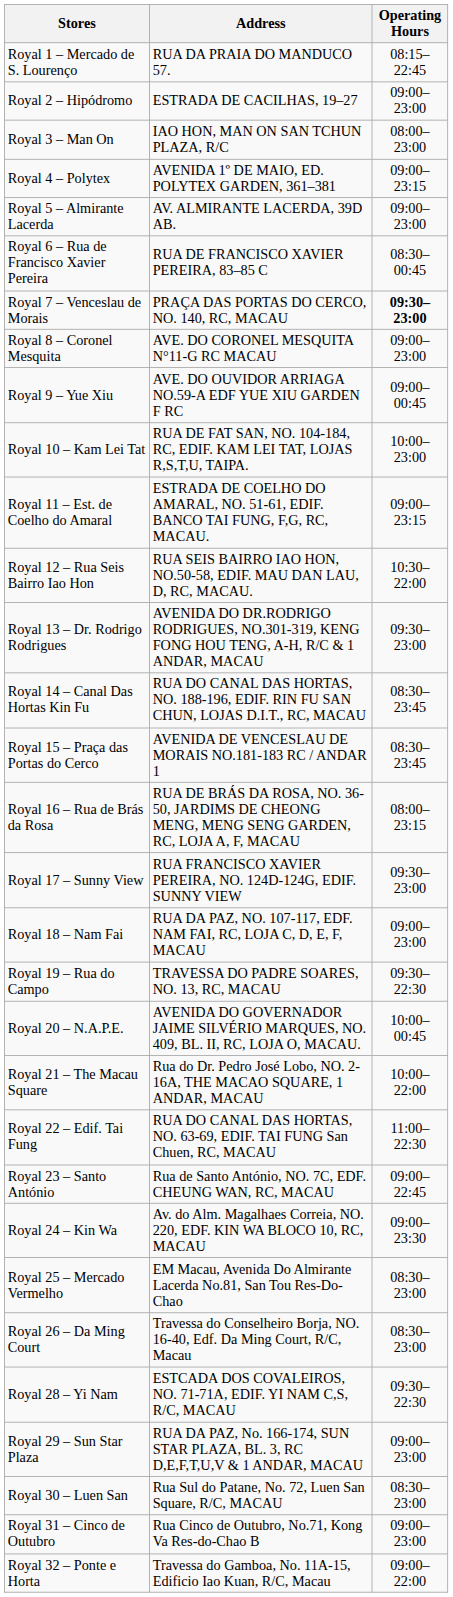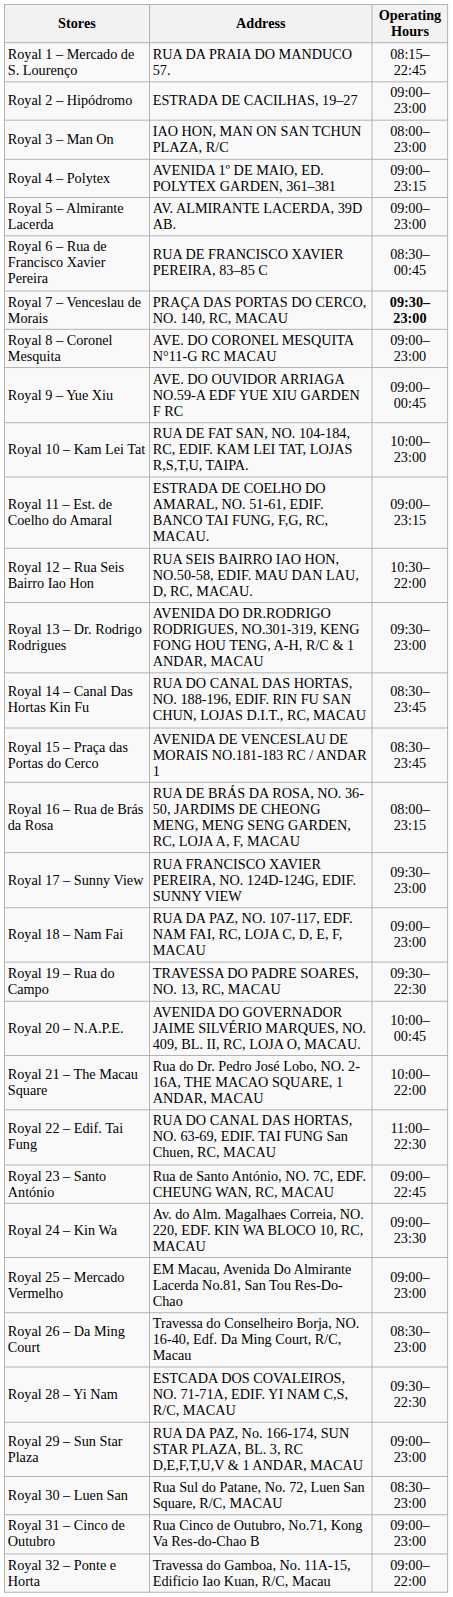 <table class="grey wikitable" style="width:80%">
 <tr>
 <th width="28%">Stores</th>
 <th width="43%">Address</th>
 <th width="9%">Operating Hours</th>
 </tr>
 <tr>
 <td>Royal 1 – Mercado de S. Lourenço</td>
 <td>RUA DA PRAIA DO MANDUCO 57.</td>
 <td align="center">08:15–22:45</td>
 </tr>
 <tr>
 <td>Royal 2 – Hipódromo</td>
 <td>ESTRADA DE CACILHAS, 19–27</td>
 <td align="center">09:00–23:00</td>
 </tr>
 <tr>
 <td>Royal 3 – Man On</td>
 <td>IAO HON, MAN ON SAN TCHUN PLAZA, R/C</td>
 <td align="center">08:00–23:00</td>
 </tr>
 <tr>
 <td>Royal 4 – Polytex</td>
 <td>AVENIDA 1º DE MAIO, ED. POLYTEX GARDEN, 361–381</td>
 <td align="center">09:00–23:15</td>
 </tr>
 <tr>
 <td>Royal 5 – Almirante Lacerda</td>
 <td>AV. ALMIRANTE LACERDA, 39D AB.</td>
 <td align="center">09:00–23:00</td>
 </tr>
 <tr>
 <td>Royal 6 – Rua de Francisco Xavier Pereira</td>
 <td>RUA DE FRANCISCO XAVIER PEREIRA, 83–85 C</td>
 <td align="center">08:30–00:45</td>
 </tr>
 <tr>
 <td>Royal 7 – Venceslau de Morais</td>
 <td>PRAÇA DAS PORTAS DO CERCO, NO. 140, RC, MACAU</td>
 <td align="center"><strong>09:30–23:00</strong></td>
 </tr>
 <tr>
 <td>Royal 8 – Coronel Mesquita</td>
 <td>AVE. DO CORONEL MESQUITA N°11-G RC MACAU</td>
 <td align="center">09:00–23:00</td>
 </tr>
 <tr>
 <td>Royal 9 – Yue Xiu</td>
 <td>AVE. DO OUVIDOR ARRIAGA NO.59-A EDF YUE XIU GARDEN F RC</td>
 <td align="center">09:00–00:45</td>
 </tr>
 <tr>
 <td>Royal 10 – Kam Lei Tat</td>
 <td>RUA DE FAT SAN, NO. 104-184, RC, EDIF. KAM LEI TAT, LOJAS R,S,T,U, TAIPA.</td>
 <td align="center">10:00–23:00</td>
 </tr>
 <tr>
 <td>Royal 11 – Est. de Coelho do Amaral</td>
 <td>ESTRADA DE COELHO DO AMARAL, NO. 51-61, EDIF. BANCO TAI FUNG, F,G, RC, MACAU.</td>
 <td align="center">09:00–23:15</td>
 </tr>
 <tr>
 <td>Royal 12 – Rua Seis Bairro Iao Hon</td>
 <td>RUA SEIS BAIRRO IAO HON, NO.50-58, EDIF. MAU DAN LAU, D, RC, MACAU.</td>
 <td align="center">10:30–22:00</td>
 </tr>
 <tr>
 <td>Royal 13 – Dr. Rodrigo Rodrigues</td>
 <td>AVENIDA DO DR.RODRIGO RODRIGUES, NO.301-319, KENG FONG HOU TENG, A-H, R/C & 1 ANDAR, MACAU</td>
 <td align="center">09:30–23:00</td>
 </tr>
 <tr>
 <td>Royal 14 – Canal Das Hortas Kin Fu</td>
 <td>RUA DO CANAL DAS HORTAS, NO. 188-196, EDIF. RIN FU SAN CHUN, LOJAS D.I.T., RC, MACAU</td>
 <td align="center">08:30–23:45</td>
 </tr>
 <tr>
 <td>Royal 15 – Praça das Portas do Cerco</td>
 <td>AVENIDA DE VENCESLAU DE MORAIS NO.181-183 RC / ANDAR 1</td>
 <td align="center">08:30–23:45</td>
 </tr>
 <tr>
 <td>Royal 16 – Rua de Brás da Rosa</td>
 <td>RUA DE BRÁS DA ROSA, NO. 36-50, JARDIMS DE CHEONG MENG, MENG SENG GARDEN, RC, LOJA A, F, MACAU</td>
 <td align="center">08:00–23:15</td>
 </tr>
 <tr>
 <td>Royal 17 – Sunny View</td>
 <td>RUA FRANCISCO XAVIER PEREIRA, NO. 124D-124G, EDIF. SUNNY VIEW</td>
 <td align="center">09:30–23:00</td>
 </tr>
 <tr>
 <td>Royal 18 – Nam Fai</td>
 <td>RUA DA PAZ, NO. 107-117, EDF. NAM FAI, RC, LOJA C, D, E, F, MACAU</td>
 <td align="center">09:00–23:00</td>
 </tr>
 <tr>
 <td>Royal 19 – Rua do Campo</td>
 <td>TRAVESSA DO PADRE SOARES, NO. 13, RC, MACAU</td>
 <td align="center">09:30–22:30</td>
 </tr>
 <tr>
 <td>Royal 20 – N.A.P.E.</td>
 <td>AVENIDA DO GOVERNADOR JAIME SILVÉRIO MARQUES, NO. 409, BL. II, RC, LOJA O, MACAU.</td>
 <td align="center">10:00–00:45</td>
 </tr>
 <tr>
 <td>Royal 21 – The Macau Square</td>
 <td>Rua do Dr. Pedro José Lobo, NO. 2-16A, THE MACAO SQUARE, 1 ANDAR, MACAU</td>
 <td align="center">10:00–22:00</td>
 </tr>
 <tr>
 <td>Royal 22 – Edif. Tai Fung</td>
 <td>RUA DO CANAL DAS HORTAS, NO. 63-69, EDIF. TAI FUNG San Chuen, RC, MACAU</td>
 <td align="center">11:00–22:30</td>
 </tr>
 <tr>
 <td>Royal 23 – Santo António</td>
 <td>Rua de Santo António, NO. 7C, EDF. CHEUNG WAN, RC, MACAU</td>
 <td align="center">09:00–22:45</td>
 </tr>
 <tr>
 <td>Royal 24 – Kin Wa</td>
 <td>Av. do Alm. Magalhaes Correia, NO. 220, EDF. KIN WA BLOCO 10, RC, MACAU</td>
 <td align="center">09:00–23:30</td>
 </tr>
 <tr>
 <td>Royal 25 – Mercado Vermelho</td>
 <td>EM Macau, Avenida Do Almirante Lacerda No.81, San Tou Res-Do-Chao</td>
-<td align="center">08:30–23:00</td>
+<td align="center">09:00–23:00</td>
 </tr>
 <tr>
 <td>Royal 26 – Da Ming Court</td>
 <td>Travessa do Conselheiro Borja, NO. 16-40, Edf. Da Ming Court, R/C, Macau</td>
 <td align="center">08:30–23:00</td>
 </tr>
 <tr>
 <td>Royal 28 – Yi Nam</td>
 <td>ESTCADA DOS COVALEIROS, NO. 71-71A, EDIF. YI NAM C,S, R/C, MACAU</td>
 <td align="center">09:30–22:30</td>
 </tr>
 <tr>
 <td>Royal 29 – Sun Star Plaza</td>
 <td>RUA DA PAZ, No. 166-174, SUN STAR PLAZA, BL. 3, RC D,E,F,T,U,V & 1 ANDAR, MACAU</td>
 <td align="center">09:00–23:00</td>
 </tr>
 <tr>
 <td>Royal 30 – Luen San</td>
 <td>Rua Sul do Patane, No. 72, Luen San Square, R/C, MACAU</td>
 <td align="center">08:30–23:00</td>
 </tr>
 <tr>
 <td>Royal 31 – Cinco de Outubro</td>
 <td>Rua Cinco de Outubro, No.71, Kong Va Res-do-Chao B</td>
 <td align="center">09:00–23:00</td>
 </tr>
 <tr>
 <td>Royal 32 – Ponte e Horta</td>
 <td>Travessa do Gamboa, No. 11A-15, Edificio Iao Kuan, R/C, Macau</td>
 <td align="center">09:00–22:00</td>
 </tr>
 </table>
